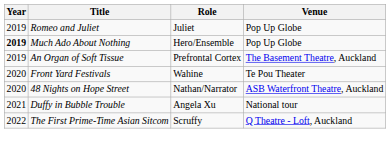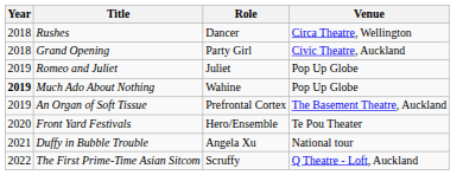 <table class="wikitable sortable">
 <tr>
 <th>Year</th>
 <th>Title</th>
 <th>Role</th>
 <th>Venue</th>
+</tr>
+<tr>
+<td>2018</td>
+<td><em>Rushes</em></td>
+<td>Dancer</td>
+<td><a href='#'>Circa Theatre</a>, Wellington</td>
+</tr>
+<tr>
+<td>2018</td>
+<td><em>Grand Opening</em></td>
+<td>Party Girl</td>
+<td><a href='#'>Civic Theatre</a>, Auckland</td>
 </tr>
 <tr>
 <td>2019</td>
 <td><em>Romeo and Juliet</em></td>
 <td>Juliet</td>
 <td>Pop Up Globe</td>
 </tr>
 <tr>
 <td><strong>2019</strong></td>
 <td><em>Much Ado About Nothing</em></td>
-<td>Hero/Ensemble</td>
+<td>Wahine</td>
 <td>Pop Up Globe</td>
 </tr>
 <tr>
 <td>2019</td>
 <td><em>An Organ of Soft Tissue</em></td>
 <td>Prefrontal Cortex</td>
 <td><a href='#'>The Basement Theatre</a>, Auckland</td>
 </tr>
 <tr>
 <td>2020</td>
 <td><em>Front Yard Festivals</em></td>
-<td>Wahine</td>
+<td>Hero/Ensemble</td>
 <td>Te Pou Theater</td>
-</tr>
-<tr>
-<td>2020</td>
-<td><em>48 Nights on Hope Street</em></td>
-<td>Nathan/Narrator</td>
-<td><a href='#'>ASB Waterfront Theatre</a>, Auckland</td>
 </tr>
 <tr>
 <td>2021</td>
 <td><em>Duffy in Bubble Trouble</em></td>
 <td>Angela Xu</td>
 <td>National tour</td>
 </tr>
 <tr>
 <td>2022</td>
 <td><em>The First Prime-Time Asian Sitcom</em></td>
 <td>Scruffy</td>
 <td><a href='#'>Q Theatre - Loft</a>, Auckland</td>
 </tr>
 </table>
